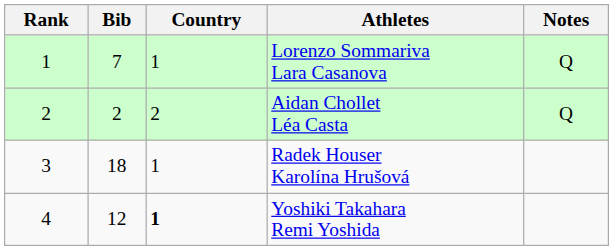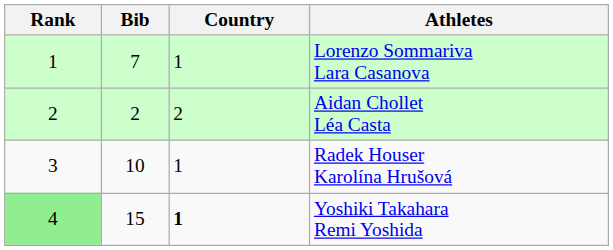 <table class="wikitable" style="text-align:center; width:500px">
 <tr>
 <th>Rank</th>
 <th>Bib</th>
 <th>Country</th>
 <th>Athletes</th>
-<th>Notes</th>
 </tr>
 <tr bgcolor=ccffcc>
 <td>1</td>
 <td>7</td>
 <td align=left> 1</td>
 <td align=left><a href='#'>Lorenzo Sommariva</a><br><a href='#'>Lara Casanova</a></td>
-<td>Q</td>
 </tr>
 <tr bgcolor=ccffcc>
 <td>2</td>
 <td>2</td>
 <td align=left> 2</td>
 <td align=left><a href='#'>Aidan Chollet</a><br><a href='#'>Léa Casta</a></td>
-<td>Q</td>
 </tr>
 <tr>
 <td>3</td>
-<td>18</td>
+<td>10</td>
 <td align=left> 1</td>
 <td align=left><a href='#'>Radek Houser</a><br><a href='#'>Karolína Hrušová</a></td>
-<td></td>
 </tr>
 <tr>
-<td>4</td>
-<td>12</td>
+<td style="background: lightgreen;">4</td>
+<td>15</td>
 <td align=left><strong> 1</strong></td>
 <td align=left><a href='#'>Yoshiki Takahara</a><br><a href='#'>Remi Yoshida</a></td>
-<td></td>
 </tr>
 </table>
